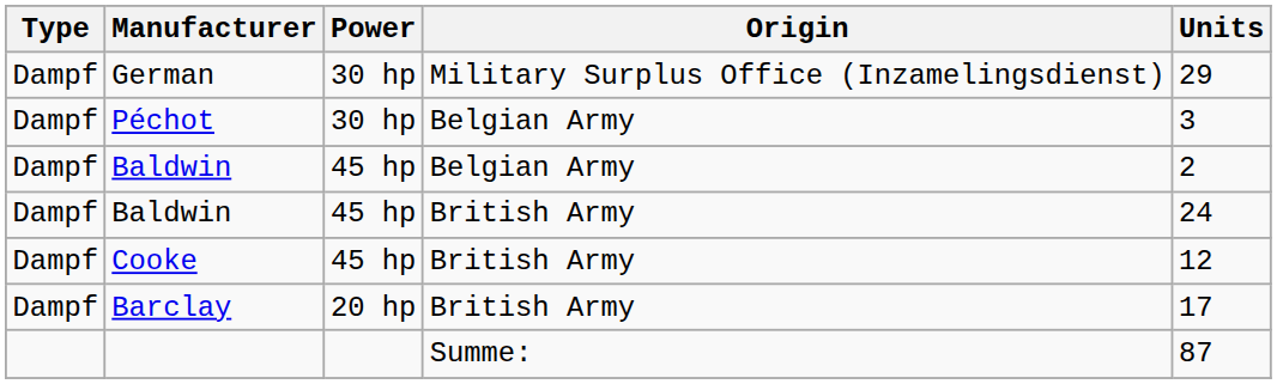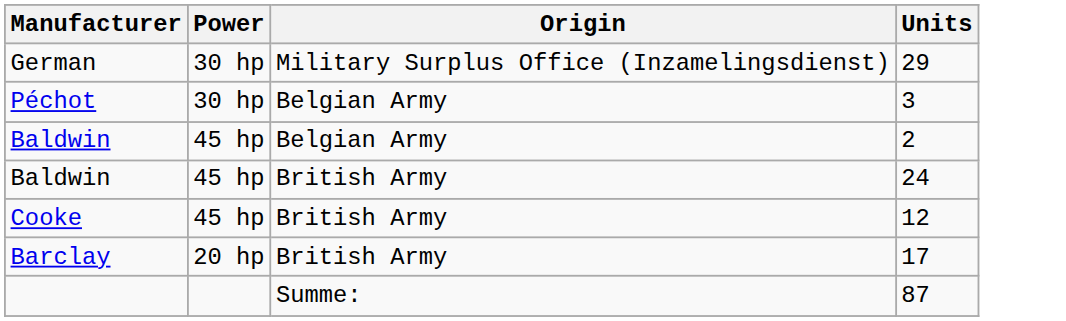 <table class="wikitable">
 <tr>
-<th>Type</th>
 <th>Manufacturer</th>
 <th>Power</th>
 <th>Origin</th>
 <th>Units</th>
 </tr>
 <tr>
-<td>Dampf</td>
 <td>German</td>
 <td>30 hp</td>
 <td>Military Surplus Office (Inzamelingsdienst)</td>
 <td>29</td>
 </tr>
 <tr>
-<td>Dampf</td>
 <td><a href='#'>Péchot</a></td>
 <td>30 hp</td>
 <td>Belgian Army</td>
 <td>3</td>
 </tr>
 <tr>
-<td>Dampf</td>
 <td><a href='#'>Baldwin</a></td>
 <td>45 hp</td>
 <td>Belgian Army</td>
 <td>2</td>
 </tr>
 <tr>
-<td>Dampf</td>
 <td>Baldwin</td>
 <td>45 hp</td>
 <td>British Army</td>
 <td>24</td>
 </tr>
 <tr>
-<td>Dampf</td>
 <td><a href='#'>Cooke</a></td>
 <td>45 hp</td>
 <td>British Army</td>
 <td>12</td>
 </tr>
 <tr>
-<td>Dampf</td>
 <td><a href='#'>Barclay</a></td>
 <td>20 hp</td>
 <td>British Army</td>
 <td>17</td>
 </tr>
 <tr>
 <td></td>
 <td></td>
-<td></td>
 <td>Summe:</td>
 <td>87</td>
 </tr>
 </table>
